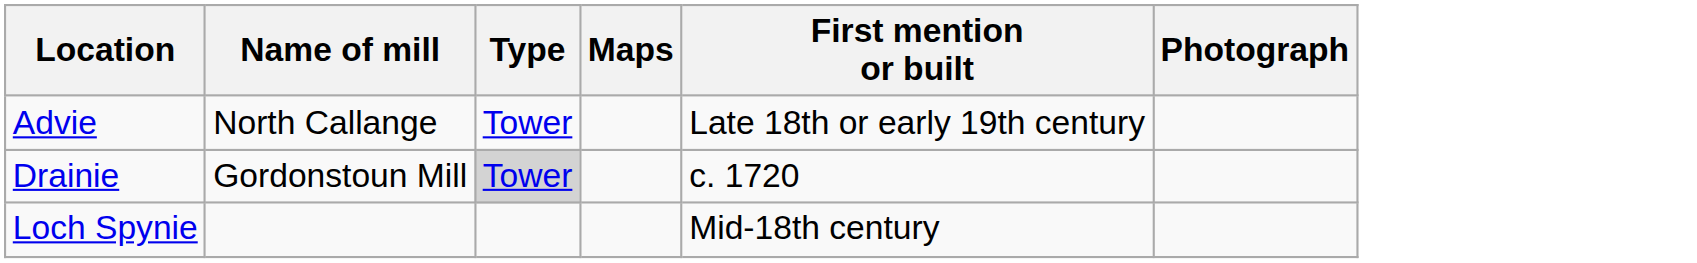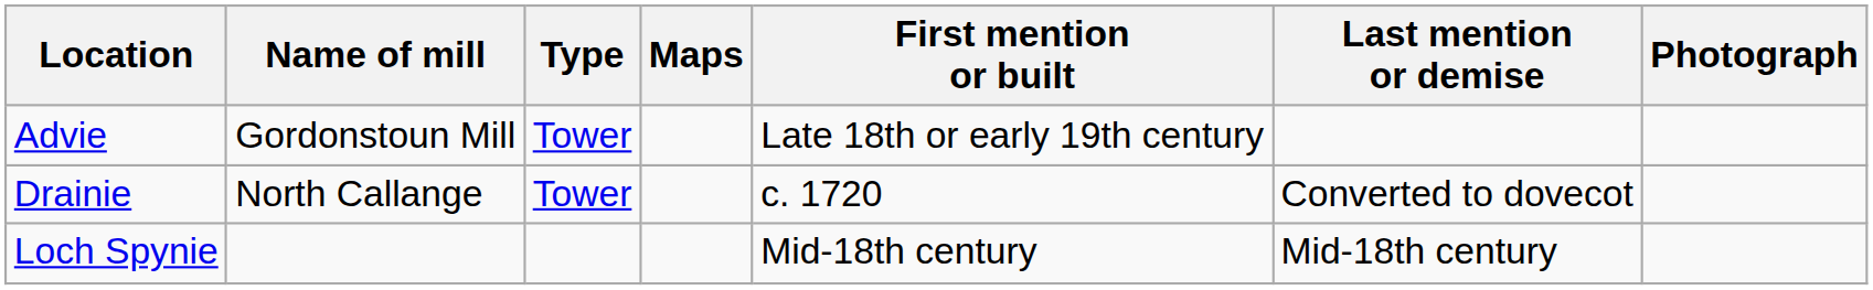 <table class="wikitable">
 <tr>
 <th>Location</th>
 <th>Name of mill</th>
 <th>Type</th>
 <th>Maps</th>
 <th>First mention<br>or built</th>
+<th>Last mention<br> or demise</th>
 <th>Photograph</th>
 </tr>
 <tr>
 <td><a href='#'>Advie</a></td>
-<td>North Callange<br></td>
+<td>Gordonstoun Mill</td>
 <td><a href='#'>Tower</a></td>
 <td></td>
 <td>Late 18th or early 19th century</td>
 <td></td>
+<td></td>
 </tr>
 <tr>
 <td><a href='#'>Drainie</a></td>
-<td>Gordonstoun Mill</td>
-<td style="background: lightgrey;"><a href='#'>Tower</a></td>
+<td>North Callange<br></td>
+<td><a href='#'>Tower</a></td>
 <td></td>
 <td>c. 1720</td>
+<td>Converted to dovecot</td>
 <td></td>
 </tr>
 <tr>
 <td><a href='#'>Loch Spynie</a></td>
 <td></td>
 <td></td>
 <td></td>
 <td>Mid-18th century</td>
+<td>Mid-18th century</td>
 <td></td>
 </tr>
 </table>
